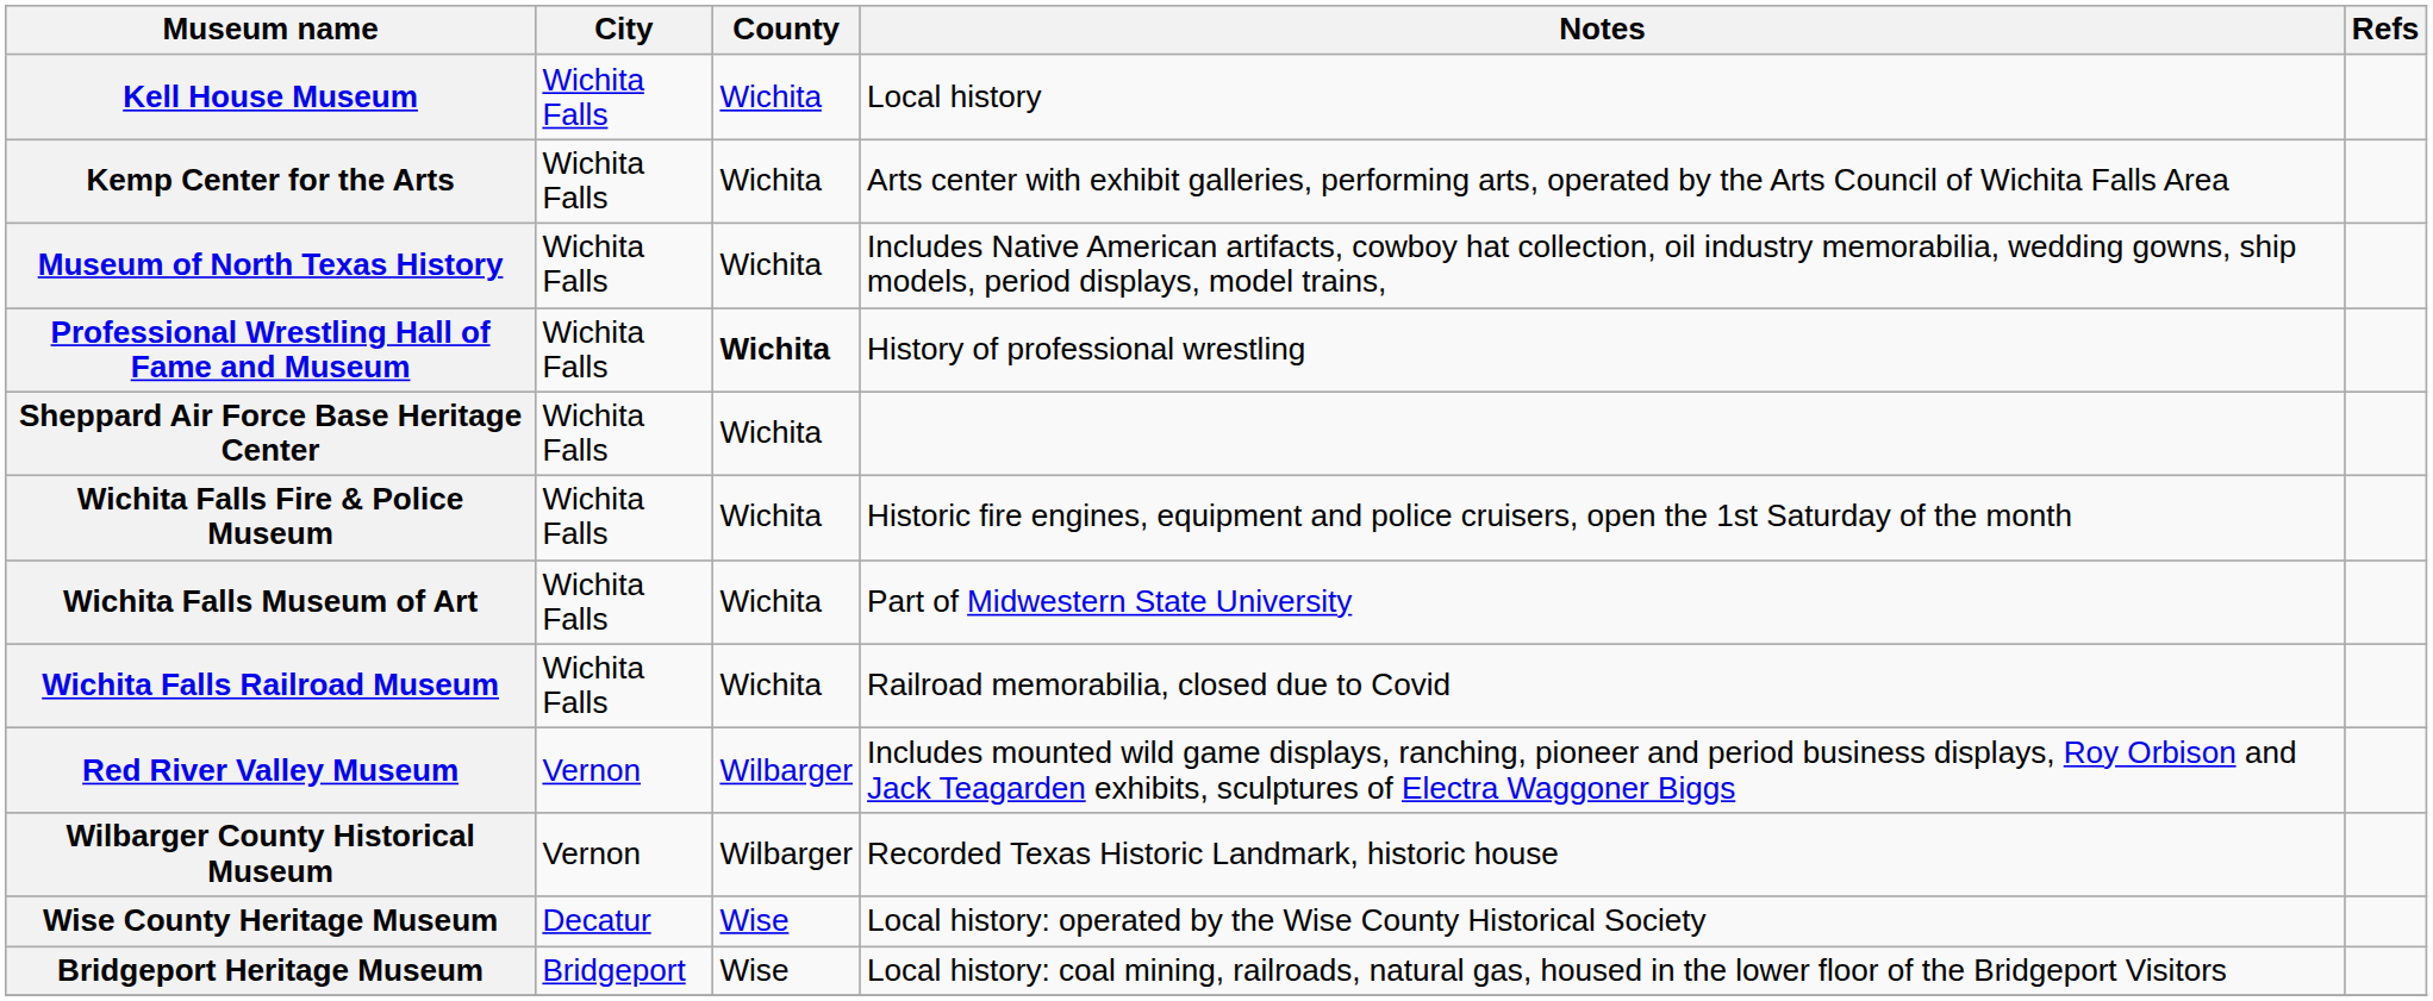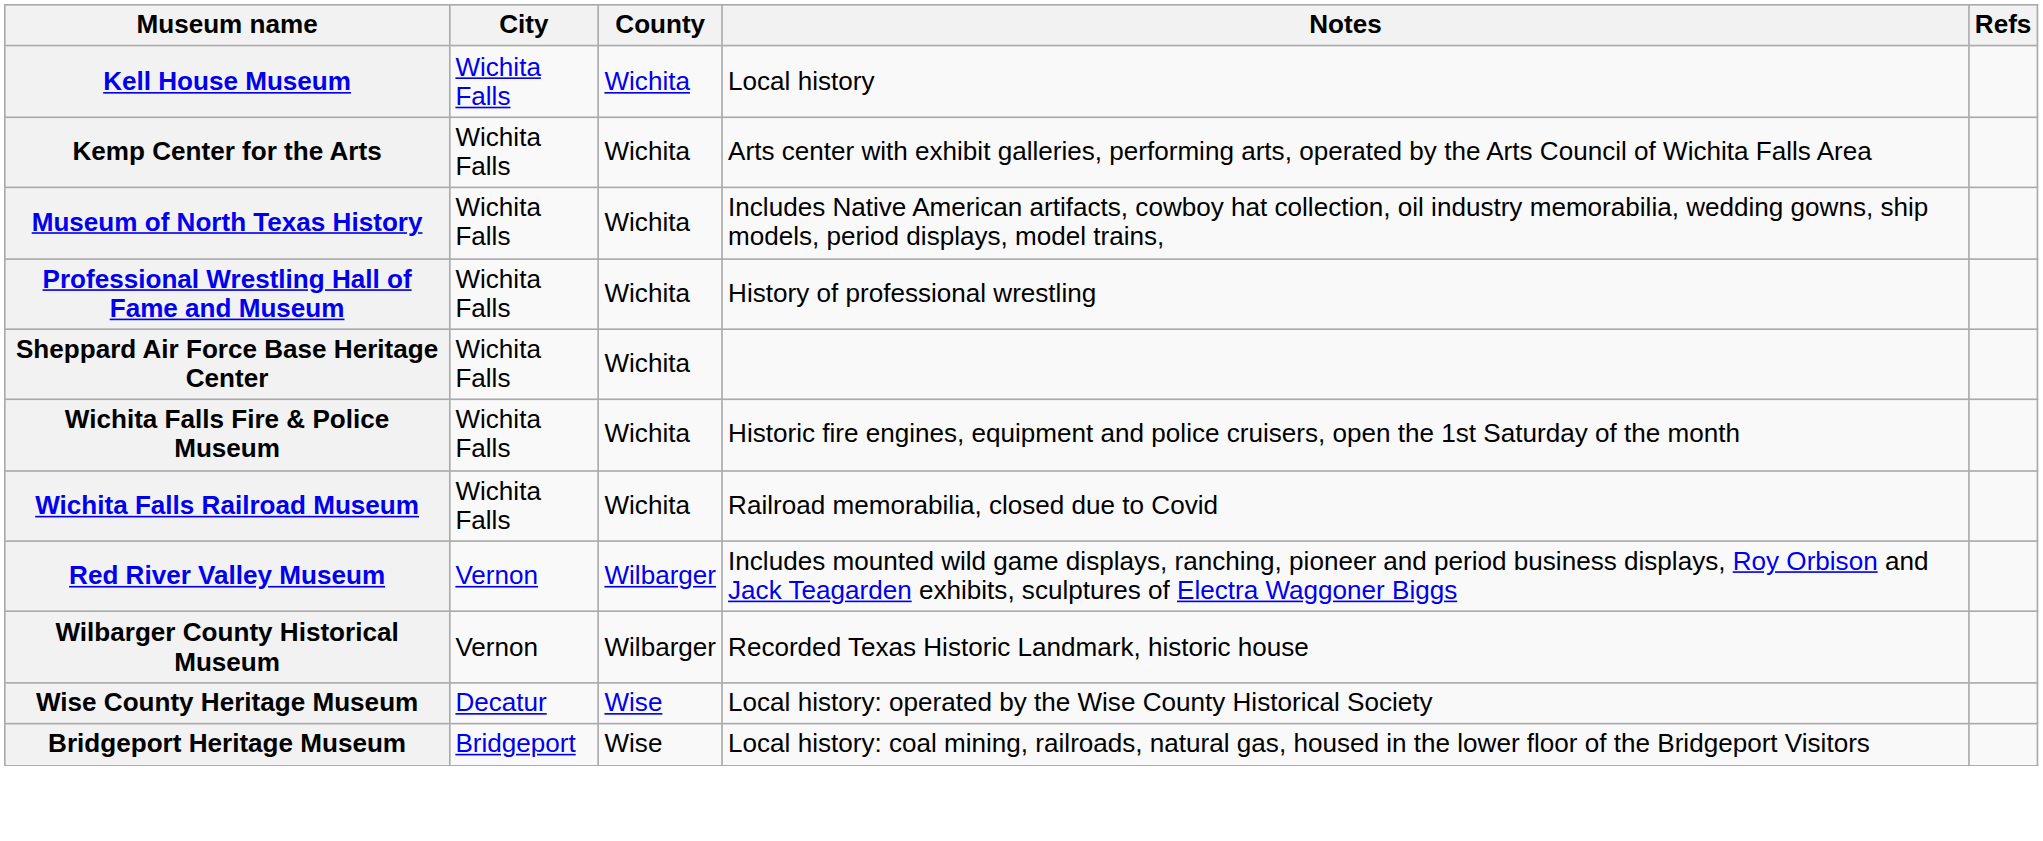 <table class="wikitable sortable plainrowheaders">
 <tr>
 <th scope="col">Museum name</th>
 <th scope="col">City</th>
 <th scope="col">County</th>
 <th scope="col">Notes</th>
 <th scope="col" class="unsortable">Refs</th>
 </tr>
 <tr>
 <th scope="row"><a href='#'>Kell House Museum</a></th>
 <td><a href='#'>Wichita Falls</a></td>
 <td><a href='#'>Wichita</a></td>
 <td>Local history</td>
 <td align="center"></td>
 </tr>
 <tr>
 <th scope="row">Kemp Center for the Arts</th>
 <td>Wichita Falls</td>
 <td>Wichita</td>
 <td>Arts center with exhibit galleries, performing arts, operated by the Arts Council of Wichita Falls Area</td>
 <td align="center"></td>
 </tr>
 <tr>
 <th scope="row"><a href='#'>Museum of North Texas History</a></th>
 <td>Wichita Falls</td>
 <td>Wichita</td>
 <td>Includes Native American artifacts, cowboy hat collection, oil industry memorabilia, wedding gowns, ship models, period displays, model trains,</td>
 <td align="center"></td>
 </tr>
 <tr>
 <th scope="row"><a href='#'>Professional Wrestling Hall of Fame and Museum</a></th>
 <td>Wichita Falls</td>
-<td><strong>Wichita</strong></td>
+<td>Wichita</td>
 <td>History of professional wrestling</td>
 <td align="center"></td>
 </tr>
 <tr>
 <th scope="row">Sheppard Air Force Base Heritage Center</th>
 <td>Wichita Falls</td>
 <td>Wichita</td>
 <td></td>
 <td align="center"></td>
 </tr>
 <tr>
 <th scope="row">Wichita Falls Fire & Police Museum</th>
 <td>Wichita Falls</td>
 <td>Wichita</td>
 <td>Historic fire engines, equipment and police cruisers, open the 1st Saturday of the month</td>
-<td align="center"></td>
-</tr>
-<tr>
-<th scope="row">Wichita Falls Museum of Art</th>
-<td>Wichita Falls</td>
-<td>Wichita</td>
-<td>Part of <a href='#'>Midwestern State University</a></td>
 <td align="center"></td>
 </tr>
 <tr>
 <th scope="row"><a href='#'>Wichita Falls Railroad Museum</a></th>
 <td>Wichita Falls</td>
 <td>Wichita</td>
 <td>Railroad memorabilia, closed due to Covid</td>
 <td align="center"></td>
 </tr>
 <tr>
 <th scope="row"><a href='#'>Red River Valley Museum</a></th>
 <td><a href='#'>Vernon</a></td>
 <td><a href='#'>Wilbarger</a></td>
 <td>Includes mounted wild game displays, ranching, pioneer and period business displays, <a href='#'>Roy Orbison</a> and <a href='#'>Jack Teagarden</a> exhibits, sculptures of <a href='#'>Electra Waggoner Biggs</a></td>
 <td align="center"></td>
 </tr>
 <tr>
 <th scope="row">Wilbarger County Historical Museum</th>
 <td>Vernon</td>
 <td>Wilbarger</td>
 <td>Recorded Texas Historic Landmark, historic house</td>
 <td align="center"></td>
 </tr>
 <tr>
 <th scope="row">Wise County Heritage Museum</th>
 <td><a href='#'>Decatur</a></td>
 <td><a href='#'>Wise</a></td>
 <td>Local history: operated by the Wise County Historical Society</td>
 <td align="center"></td>
 </tr>
 <tr>
 <th scope="row">Bridgeport Heritage Museum</th>
 <td><a href='#'>Bridgeport</a></td>
 <td>Wise</td>
 <td>Local history: coal mining, railroads, natural gas, housed in the lower floor of the Bridgeport Visitors</td>
 <td align="center"></td>
 </tr>
 <tr>
 </tr>
 </table>
